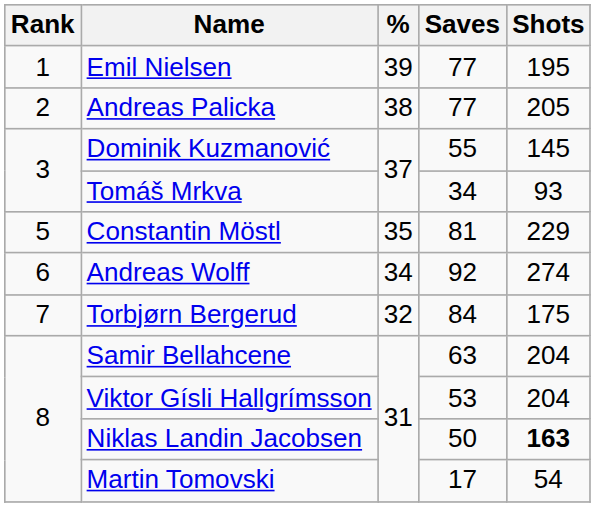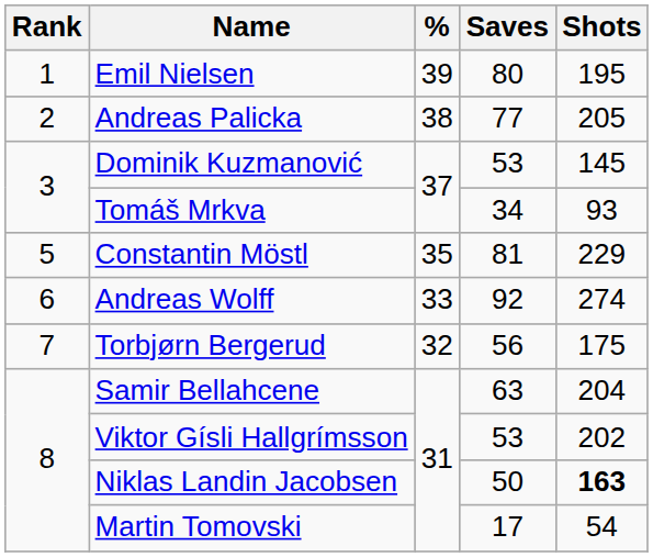 <table class="wikitable sortable" style="text-align: center;">
 <tr>
 <th>Rank</th>
 <th>Name</th>
 <th>%</th>
 <th>Saves</th>
 <th>Shots</th>
 </tr>
 <tr>
 <td>1</td>
 <td style="text-align: left;"> <a href='#'>Emil Nielsen</a></td>
 <td>39</td>
-<td>77</td>
+<td>80</td>
 <td>195</td>
 </tr>
 <tr>
 <td>2</td>
 <td style="text-align: left;"> <a href='#'>Andreas Palicka</a></td>
 <td>38</td>
 <td>77</td>
 <td>205</td>
 </tr>
 <tr>
 <td rowspan="2">3</td>
 <td style="text-align: left;"> <a href='#'>Dominik Kuzmanović</a></td>
 <td rowspan="2">37</td>
-<td>55</td>
+<td>53</td>
 <td>145</td>
 </tr>
 <tr>
 <td style="text-align: left;"> <a href='#'>Tomáš Mrkva</a></td>
 <td>34</td>
 <td>93</td>
 </tr>
 <tr>
 <td>5</td>
 <td style="text-align: left;"> <a href='#'>Constantin Möstl</a></td>
 <td>35</td>
 <td>81</td>
 <td>229</td>
 </tr>
 <tr>
 <td>6</td>
 <td style="text-align: left;"> <a href='#'>Andreas Wolff</a></td>
-<td>34</td>
+<td>33</td>
 <td>92</td>
 <td>274</td>
 </tr>
 <tr>
 <td>7</td>
 <td style="text-align: left;"> <a href='#'>Torbjørn Bergerud</a></td>
 <td>32</td>
-<td>84</td>
+<td>56</td>
 <td>175</td>
 </tr>
 <tr>
 <td rowspan="4">8</td>
 <td style="text-align: left;"> <a href='#'>Samir Bellahcene</a></td>
 <td rowspan="4">31</td>
 <td>63</td>
 <td>204</td>
 </tr>
 <tr>
 <td style="text-align: left;"> <a href='#'>Viktor Gísli Hallgrímsson</a></td>
 <td>53</td>
-<td>204</td>
+<td>202</td>
 </tr>
 <tr>
 <td style="text-align: left;"> <a href='#'>Niklas Landin Jacobsen</a></td>
 <td>50</td>
 <td><strong>163</strong></td>
 </tr>
 <tr>
 <td style="text-align: left;"> <a href='#'>Martin Tomovski</a></td>
 <td>17</td>
 <td>54</td>
 </tr>
 </table>
